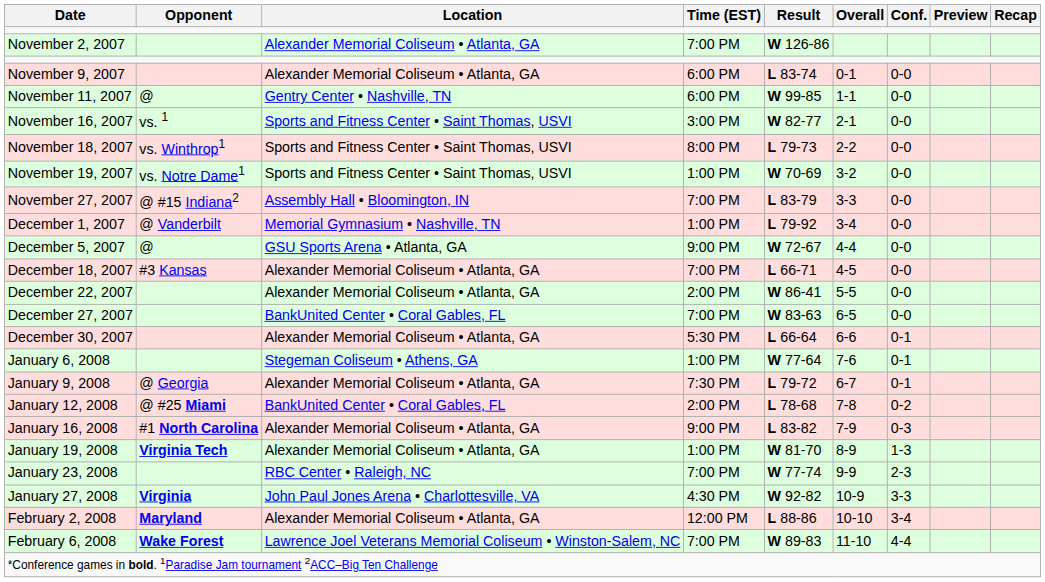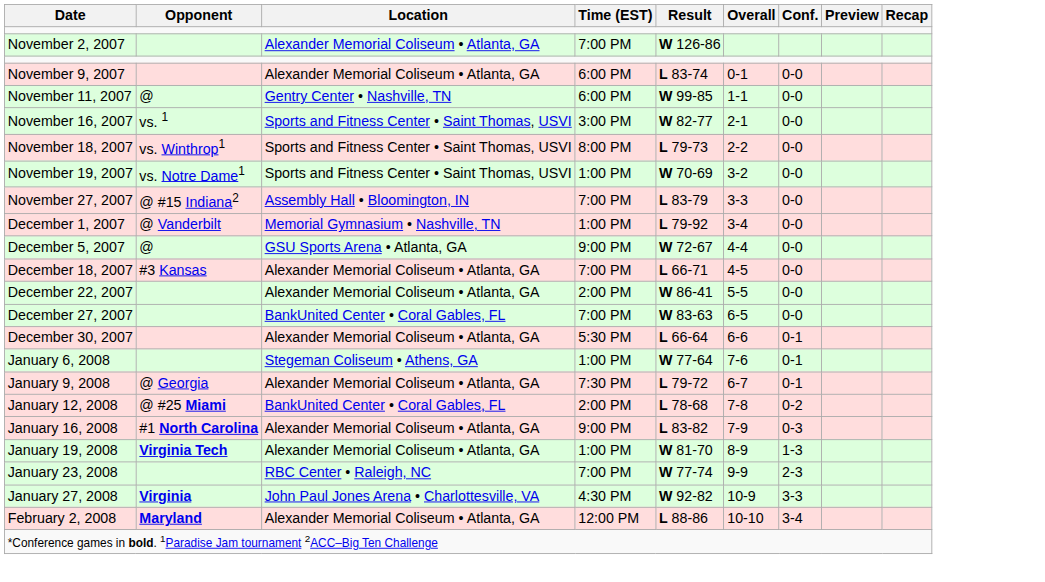 <table class="wikitable">
 <tr>
 <th>Date</th>
 <th>Opponent</th>
 <th>Location</th>
 <th>Time (EST)</th>
 <th>Result</th>
 <th>Overall</th>
 <th>Conf.</th>
 <th>Preview</th>
 <th>Recap</th>
 </tr>
 <tr>
 <td colspan="9"></td>
 </tr>
 <tr style="background: #ddffdd;">
 <td>November 2, 2007</td>
 <td></td>
 <td><a href='#'>Alexander Memorial Coliseum</a> • <a href='#'>Atlanta, GA</a></td>
 <td>7:00 PM</td>
 <td><strong>W</strong> 126-86</td>
 <td></td>
 <td></td>
 <td></td>
 <td></td>
 </tr>
 <tr>
 <td colspan="9"></td>
 </tr>
 <tr style="background: #ffdddd;">
 <td>November 9, 2007</td>
 <td></td>
 <td>Alexander Memorial Coliseum • Atlanta, GA</td>
 <td>6:00 PM</td>
 <td><strong>L</strong> 83-74</td>
 <td>0-1</td>
 <td>0-0</td>
 <td></td>
 <td></td>
 </tr>
 <tr style="background: #ddffdd;">
 <td>November 11, 2007</td>
 <td>@ </td>
 <td><a href='#'>Gentry Center</a> • <a href='#'>Nashville, TN</a></td>
 <td>6:00 PM</td>
 <td><strong>W</strong> 99-85</td>
 <td>1-1</td>
 <td>0-0</td>
 <td></td>
 <td></td>
 </tr>
 <tr style="background: #ddffdd;">
 <td>November 16, 2007</td>
 <td>vs. <sup>1</sup></td>
 <td><a href='#'>Sports and Fitness Center</a> • <a href='#'>Saint Thomas</a>, <a href='#'>USVI</a></td>
 <td>3:00 PM</td>
 <td><strong>W</strong> 82-77</td>
 <td>2-1</td>
 <td>0-0</td>
 <td></td>
 <td></td>
 </tr>
 <tr style="background: #ffdddd;">
 <td>November 18, 2007</td>
 <td>vs. <a href='#'>Winthrop</a><sup>1</sup></td>
 <td>Sports and Fitness Center • Saint Thomas, USVI</td>
 <td>8:00 PM</td>
 <td><strong>L</strong> 79-73</td>
 <td>2-2</td>
 <td>0-0</td>
 <td></td>
 <td></td>
 </tr>
 <tr style="background: #ddffdd;">
 <td>November 19, 2007</td>
 <td>vs. <a href='#'>Notre Dame</a><sup>1</sup></td>
 <td>Sports and Fitness Center • Saint Thomas, USVI</td>
 <td>1:00 PM</td>
 <td><strong>W</strong> 70-69</td>
 <td>3-2</td>
 <td>0-0</td>
 <td></td>
 <td></td>
 </tr>
 <tr style="background: #ffdddd;">
 <td>November 27, 2007</td>
 <td>@ #15 <a href='#'>Indiana</a><sup>2</sup></td>
 <td><a href='#'>Assembly Hall</a> • <a href='#'>Bloomington, IN</a></td>
 <td>7:00 PM</td>
 <td><strong>L</strong> 83-79</td>
 <td>3-3</td>
 <td>0-0</td>
 <td></td>
 <td></td>
 </tr>
 <tr style="background: #ffdddd;">
 <td>December 1, 2007</td>
 <td>@ <a href='#'>Vanderbilt</a></td>
 <td><a href='#'>Memorial Gymnasium</a> • <a href='#'>Nashville, TN</a></td>
 <td>1:00 PM</td>
 <td><strong>L</strong> 79-92</td>
 <td>3-4</td>
 <td>0-0</td>
 <td></td>
 <td></td>
 </tr>
 <tr style="background: #ddffdd;">
 <td>December 5, 2007</td>
 <td>@ </td>
 <td><a href='#'>GSU Sports Arena</a> • Atlanta, GA</td>
 <td>9:00 PM</td>
 <td><strong>W</strong> 72-67</td>
 <td>4-4</td>
 <td>0-0</td>
 <td></td>
 <td></td>
 </tr>
 <tr style="background: #ffdddd;">
 <td>December 18, 2007</td>
 <td>#3 <a href='#'>Kansas</a></td>
 <td>Alexander Memorial Coliseum • Atlanta, GA</td>
 <td>7:00 PM</td>
 <td><strong>L</strong> 66-71</td>
 <td>4-5</td>
 <td>0-0</td>
 <td></td>
 <td></td>
 </tr>
 <tr style="background: #ddffdd;">
 <td>December 22, 2007</td>
 <td></td>
 <td>Alexander Memorial Coliseum • Atlanta, GA</td>
 <td>2:00 PM</td>
 <td><strong>W</strong> 86-41</td>
 <td>5-5</td>
 <td>0-0</td>
 <td></td>
 <td></td>
 </tr>
 <tr style="background: #ddffdd;">
 <td>December 27, 2007</td>
 <td></td>
 <td><a href='#'>BankUnited Center</a> • <a href='#'>Coral Gables, FL</a></td>
 <td>7:00 PM</td>
 <td><strong>W</strong> 83-63</td>
 <td>6-5</td>
 <td>0-0</td>
 <td></td>
 <td></td>
 </tr>
 <tr style="background: #ffdddd;">
 <td>December 30, 2007</td>
 <td></td>
 <td>Alexander Memorial Coliseum • Atlanta, GA</td>
 <td>5:30 PM</td>
 <td><strong>L</strong> 66-64</td>
 <td>6-6</td>
 <td>0-1</td>
 <td></td>
 <td></td>
 </tr>
 <tr style="background: #ddffdd;">
 <td>January 6, 2008</td>
 <td></td>
 <td><a href='#'>Stegeman Coliseum</a> • <a href='#'>Athens, GA</a></td>
 <td>1:00 PM</td>
 <td><strong>W</strong> 77-64</td>
 <td>7-6</td>
 <td>0-1</td>
 <td></td>
 <td></td>
 </tr>
 <tr style="background: #ffdddd;">
 <td>January 9, 2008</td>
 <td>@ <a href='#'>Georgia</a></td>
 <td>Alexander Memorial Coliseum • Atlanta, GA</td>
 <td>7:30 PM</td>
 <td><strong>L</strong> 79-72</td>
 <td>6-7</td>
 <td>0-1</td>
 <td></td>
 <td></td>
 </tr>
 <tr style="background: #ffdddd;">
 <td>January 12, 2008</td>
 <td>@ #25 <a href='#'><strong>Miami</strong></a></td>
 <td><a href='#'>BankUnited Center</a> • <a href='#'>Coral Gables, FL</a></td>
 <td>2:00 PM</td>
 <td><strong>L</strong> 78-68</td>
 <td>7-8</td>
 <td>0-2</td>
 <td></td>
 <td></td>
 </tr>
 <tr style="background: #ffdddd;">
 <td>January 16, 2008</td>
 <td>#1 <strong><a href='#'>North Carolina</a></strong></td>
 <td>Alexander Memorial Coliseum • Atlanta, GA</td>
 <td>9:00 PM</td>
 <td><strong>L</strong> 83-82</td>
 <td>7-9</td>
 <td>0-3</td>
 <td></td>
 <td></td>
 </tr>
 <tr style="background: #ddffdd;">
 <td>January 19, 2008</td>
 <td><strong><a href='#'>Virginia Tech</a></strong></td>
 <td>Alexander Memorial Coliseum • Atlanta, GA</td>
 <td>1:00 PM</td>
 <td><strong>W</strong> 81-70</td>
 <td>8-9</td>
 <td>1-3</td>
 <td></td>
 <td></td>
 </tr>
 <tr style="background: #ddffdd;">
 <td>January 23, 2008</td>
 <td></td>
 <td><a href='#'>RBC Center</a> • <a href='#'>Raleigh, NC</a></td>
 <td>7:00 PM</td>
 <td><strong>W</strong> 77-74</td>
 <td>9-9</td>
 <td>2-3</td>
 <td></td>
 <td></td>
 </tr>
 <tr style="background: #ddffdd;">
 <td>January 27, 2008</td>
 <td><strong><a href='#'>Virginia</a></strong></td>
 <td><a href='#'>John Paul Jones Arena</a> • <a href='#'>Charlottesville, VA</a></td>
 <td>4:30 PM</td>
 <td><strong>W</strong> 92-82</td>
 <td>10-9</td>
 <td>3-3</td>
 <td></td>
 <td></td>
 </tr>
 <tr style="background: #ffdddd;">
 <td>February 2, 2008</td>
 <td><strong><a href='#'>Maryland</a></strong></td>
 <td>Alexander Memorial Coliseum • Atlanta, GA</td>
 <td>12:00 PM</td>
 <td><strong>L</strong> 88-86</td>
 <td>10-10</td>
 <td>3-4</td>
 <td></td>
 <td></td>
 </tr>
-<tr style="background: #ddffdd;">
-<td>February 6, 2008</td>
-<td><strong><a href='#'>Wake Forest</a></strong></td>
-<td><a href='#'>Lawrence Joel Veterans Memorial Coliseum</a> • <a href='#'>Winston-Salem, NC</a></td>
-<td>7:00 PM</td>
-<td><strong>W</strong> 89-83</td>
-<td>11-10</td>
-<td>4-4</td>
-<td></td>
-<td></td>
-</tr>
 <tr>
 <td colspan="9"><small>*Conference games in <strong>bold</strong>. <sup>1</sup><a href='#'>Paradise Jam tournament</a> <sup>2</sup><a href='#'>ACC–Big Ten Challenge</a></small></td>
 </tr>
 </table>
